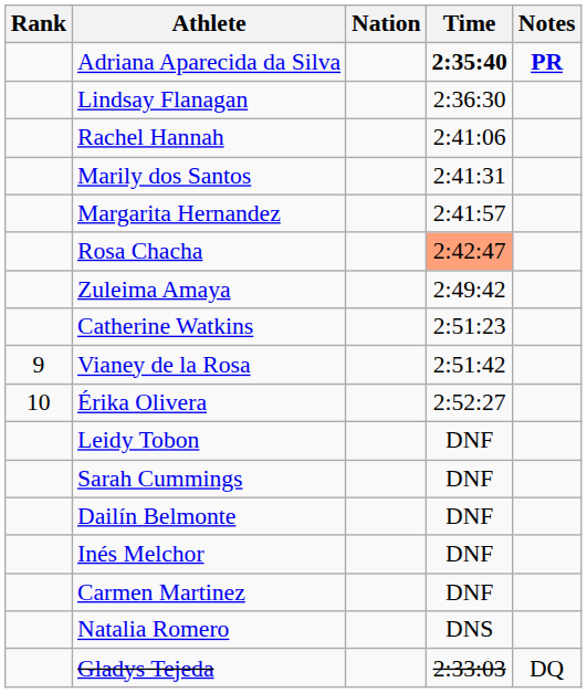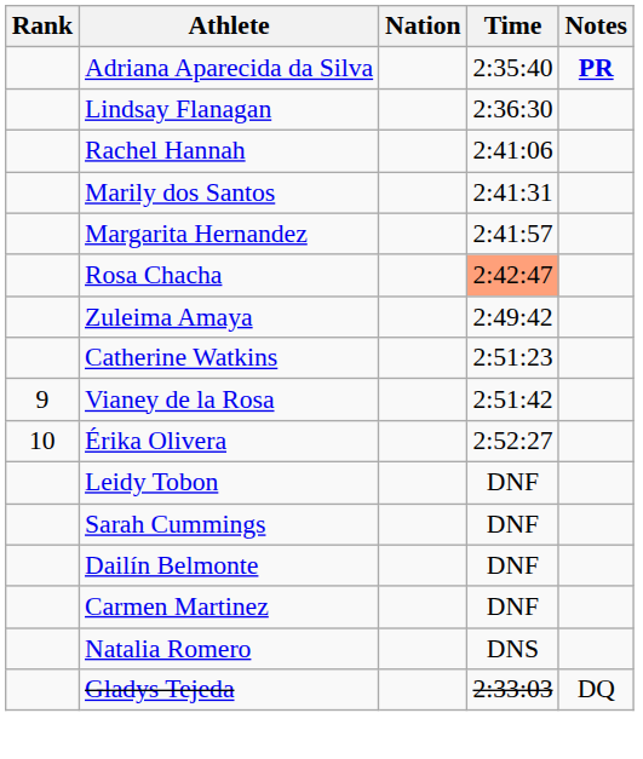 <table class="wikitable sortable" style="text-align:center">
 <tr>
 <th>Rank</th>
 <th>Athlete</th>
 <th>Nation</th>
 <th>Time</th>
 <th>Notes</th>
 </tr>
 <tr>
 <td></td>
 <td align=left><a href='#'>Adriana Aparecida da Silva</a></td>
 <td align=left></td>
-<td><strong>2:35:40</strong></td>
+<td>2:35:40</td>
 <td><strong><a href='#'>PR</a></strong></td>
 </tr>
 <tr>
 <td></td>
 <td align=left><a href='#'>Lindsay Flanagan</a></td>
 <td align=left></td>
 <td>2:36:30</td>
 <td></td>
 </tr>
 <tr>
 <td></td>
 <td align=left><a href='#'>Rachel Hannah</a></td>
 <td align=left></td>
 <td>2:41:06</td>
 <td></td>
 </tr>
 <tr>
 <td></td>
 <td align=left><a href='#'>Marily dos Santos</a></td>
 <td align=left></td>
 <td>2:41:31</td>
 <td></td>
 </tr>
 <tr>
 <td></td>
 <td align=left><a href='#'>Margarita Hernandez</a></td>
 <td align=left></td>
 <td>2:41:57</td>
 <td></td>
 </tr>
 <tr>
 <td></td>
 <td align=left><a href='#'>Rosa Chacha</a></td>
 <td align=left></td>
 <td style="background: lightsalmon;">2:42:47</td>
 <td></td>
 </tr>
 <tr>
 <td></td>
 <td align=left><a href='#'>Zuleima Amaya</a></td>
 <td align=left></td>
 <td>2:49:42</td>
 <td></td>
 </tr>
 <tr>
 <td></td>
 <td align=left><a href='#'>Catherine Watkins</a></td>
 <td align=left></td>
 <td>2:51:23</td>
 <td></td>
 </tr>
 <tr>
 <td>9</td>
 <td align=left><a href='#'>Vianey de la Rosa</a></td>
 <td align=left></td>
 <td>2:51:42</td>
 <td></td>
 </tr>
 <tr>
 <td>10</td>
 <td align=left><a href='#'>Érika Olivera</a></td>
 <td align=left></td>
 <td>2:52:27</td>
 <td></td>
 </tr>
 <tr>
 <td></td>
 <td align=left><a href='#'>Leidy Tobon</a></td>
 <td align=left></td>
 <td>DNF</td>
 <td></td>
 </tr>
 <tr>
 <td></td>
 <td align=left><a href='#'>Sarah Cummings</a></td>
 <td align=left></td>
 <td>DNF</td>
 <td></td>
 </tr>
 <tr>
 <td></td>
 <td align=left><a href='#'>Dailín Belmonte</a></td>
 <td align=left></td>
 <td>DNF</td>
 <td></td>
 </tr>
 <tr>
 <td></td>
-<td align=left><a href='#'>Inés Melchor</a></td>
-<td align=left></td>
-<td>DNF</td>
-<td></td>
-</tr>
-<tr>
-<td></td>
 <td align=left><a href='#'>Carmen Martinez</a></td>
 <td align=left></td>
 <td>DNF</td>
 <td></td>
 </tr>
 <tr>
 <td></td>
 <td align=left><a href='#'>Natalia Romero</a></td>
 <td align=left></td>
 <td>DNS</td>
 <td></td>
 </tr>
 <tr>
 <td></td>
 <td align=left><s><a href='#'>Gladys Tejeda</a></s></td>
 <td align=left></td>
 <td><s>2:33:03</s></td>
 <td>DQ</td>
 </tr>
 </table>
